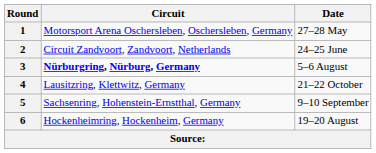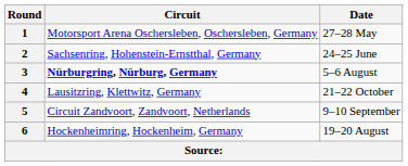 <table class="wikitable" style="font-size:85%;">
 <tr>
 <th>Round</th>
 <th>Circuit</th>
 <th>Date</th>
 </tr>
 <tr>
 <th>1</th>
 <td> <a href='#'>Motorsport Arena Oschersleben</a>, <a href='#'>Oschersleben</a>, <a href='#'>Germany</a></td>
 <td>27–28 May</td>
 </tr>
 <tr>
 <th>2</th>
-<td> <a href='#'>Circuit Zandvoort</a>, <a href='#'>Zandvoort</a>, <a href='#'>Netherlands</a></td>
+<td> <a href='#'>Sachsenring</a>, <a href='#'>Hohenstein-Ernstthal</a>, <a href='#'>Germany</a></td>
 <td>24–25 June</td>
 </tr>
 <tr>
 <th>3</th>
 <td><strong> <a href='#'>Nürburgring</a>, <a href='#'>Nürburg</a>, <a href='#'>Germany</a></strong></td>
 <td>5–6 August</td>
 </tr>
 <tr>
 <th>4</th>
 <td> <a href='#'>Lausitzring</a>, <a href='#'>Klettwitz</a>, <a href='#'>Germany</a></td>
 <td>21–22 October</td>
 </tr>
 <tr>
 <th>5</th>
-<td> <a href='#'>Sachsenring</a>, <a href='#'>Hohenstein-Ernstthal</a>, <a href='#'>Germany</a></td>
+<td> <a href='#'>Circuit Zandvoort</a>, <a href='#'>Zandvoort</a>, <a href='#'>Netherlands</a></td>
 <td>9–10 September</td>
 </tr>
 <tr>
 <th>6</th>
 <td> <a href='#'>Hockenheimring</a>, <a href='#'>Hockenheim</a>, <a href='#'>Germany</a></td>
 <td>19–20 August</td>
 </tr>
 <tr>
 <th colspan=3>Source:</th>
 </tr>
 </table>
